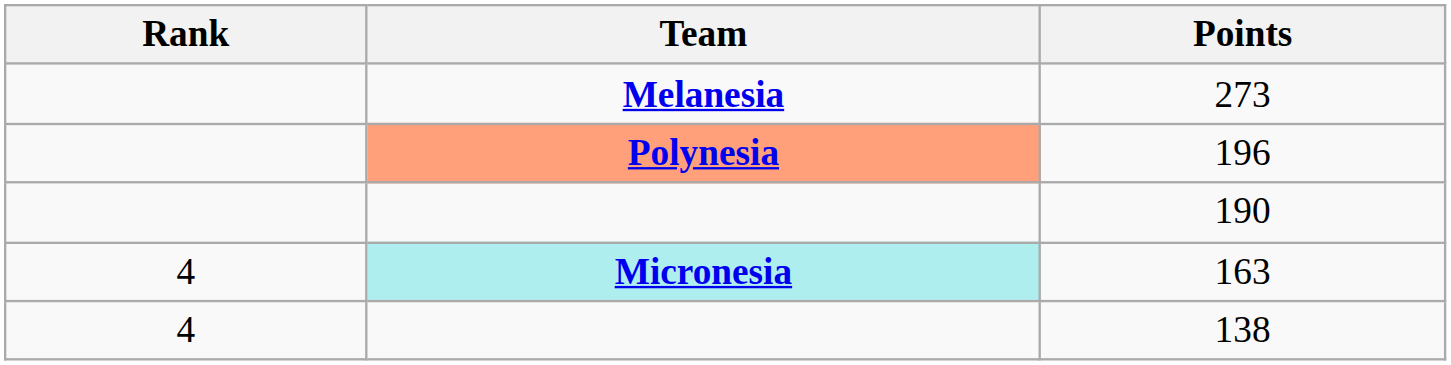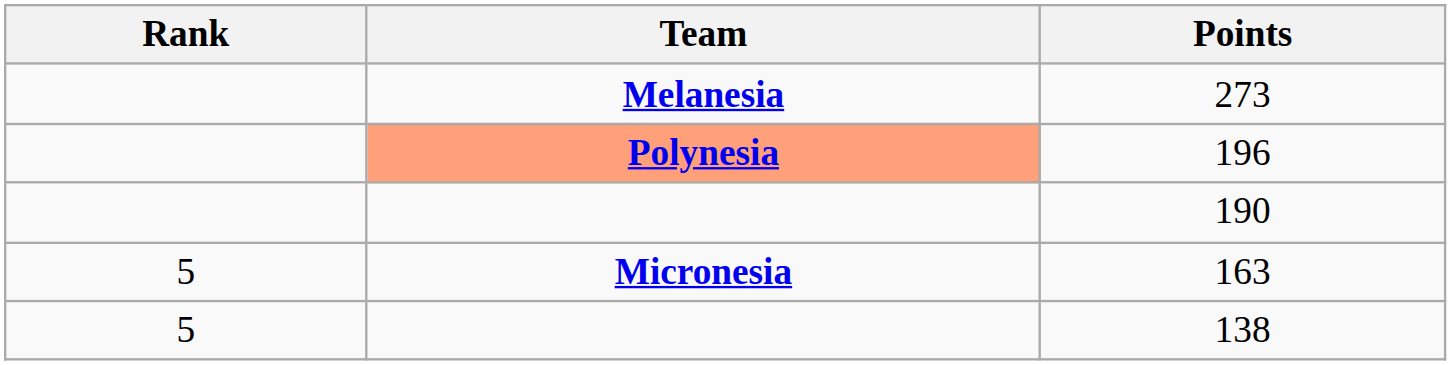 <table class="wikitable" style="text-align:center" width=70%>
 <tr>
 <th>Rank</th>
 <th>Team</th>
 <th>Points</th>
 </tr>
 <tr>
 <td></td>
 <td><strong><a href='#'>Melanesia</a></strong></td>
 <td>273</td>
 </tr>
 <tr>
 <td></td>
 <td style="background: lightsalmon;"><strong><a href='#'>Polynesia</a></strong></td>
 <td>196</td>
 </tr>
 <tr>
 <td></td>
 <td><strong></strong></td>
 <td>190</td>
 </tr>
 <tr>
-<td>4</td>
-<td style="background: paleturquoise;"><strong><a href='#'>Micronesia</a></strong></td>
+<td>5</td>
+<td><strong><a href='#'>Micronesia</a></strong></td>
 <td>163</td>
 </tr>
 <tr>
-<td>4</td>
+<td>5</td>
 <td><strong></strong></td>
 <td>138</td>
 </tr>
 </table>
